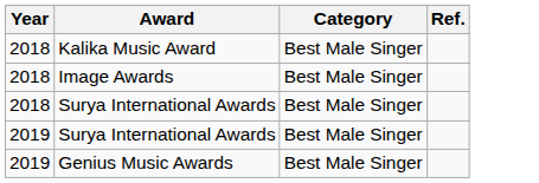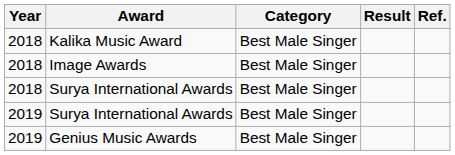 <table class="wikitable sortable">
 <tr>
 <th>Year</th>
 <th>Award</th>
 <th>Category</th>
+<th>Result</th>
 <th>Ref.</th>
 </tr>
 <tr>
 <td>2018</td>
 <td>Kalika Music Award</td>
 <td>Best Male Singer</td>
 <td></td>
+<td></td>
 </tr>
 <tr>
 <td>2018</td>
 <td>Image Awards</td>
 <td>Best Male Singer</td>
+<td></td>
 <td></td>
 </tr>
 <tr>
 <td>2018</td>
 <td>Surya International Awards</td>
 <td>Best Male Singer</td>
 <td></td>
+<td></td>
 </tr>
 <tr>
 <td>2019</td>
 <td>Surya International Awards</td>
 <td>Best Male Singer</td>
+<td></td>
 <td></td>
 </tr>
 <tr>
 <td>2019</td>
 <td>Genius Music Awards</td>
 <td>Best Male Singer</td>
 <td></td>
+<td></td>
 </tr>
 </table>
